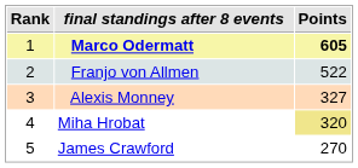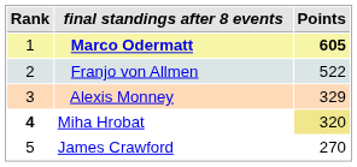 <table cellspacing="1" cellpadding="3" style="border:1px solid #AAAAAA;font-size:86%">
 <tr style="background-color: #E4E4E4;">
 <th style="border-bottom:1px solid #AAAAAA; width: 10px;">Rank</th>
 <th style="border-bottom:1px solid #AAAAAA; width: 200px;"><em>final standings after 8 events</em></th>
 <th style="border-bottom:1px solid #AAAAAA; width: 40px;">Points</th>
 </tr>
 <tr style="background:#f7f6a8;">
 <td align=center>1</td>
 <td>   <strong><a href='#'>Marco Odermatt</a></strong> </td>
 <td align=right><strong>605</strong></td>
 </tr>
 <tr style="background:#dce5e5;">
 <td align=center>2</td>
 <td>   <a href='#'>Franjo von Allmen</a></td>
 <td align=right>522</td>
 </tr>
 <tr style="background:#ffdab9;">
 <td align=center>3</td>
 <td>   <a href='#'>Alexis Monney</a></td>
-<td align=right>327</td>
+<td align=right>329</td>
 </tr>
 <tr>
-<td align=center>4</td>
+<td align=center><strong>4</strong></td>
 <td> <a href='#'>Miha Hrobat</a></td>
 <td align=right style="background: khaki;">320</td>
 </tr>
 <tr>
 <td align=center>5</td>
 <td> <a href='#'>James Crawford</a></td>
 <td align=right>270</td>
 </tr>
 </table>
